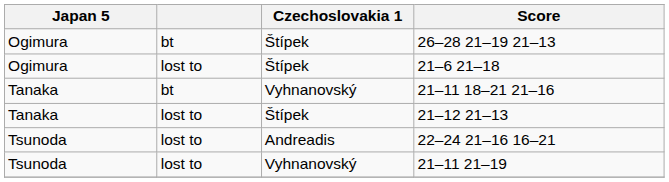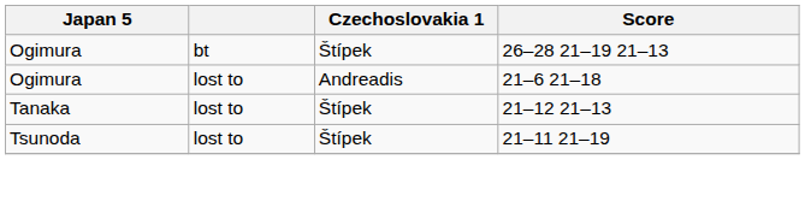 <table class="wikitable">
 <tr>
 <th width=150> Japan 5</th>
 <th width=100></th>
 <th width=150> Czechoslovakia 1</th>
 <th width=250>Score</th>
 </tr>
 <tr>
 <td>Ogimura</td>
 <td>bt</td>
 <td>Štípek</td>
 <td>26–28 21–19 21–13</td>
 </tr>
 <tr>
 <td>Ogimura</td>
 <td>lost to</td>
-<td>Štípek</td>
+<td>Andreadis</td>
 <td>21–6 21–18</td>
-</tr>
-<tr>
-<td>Tanaka</td>
-<td>bt</td>
-<td>Vyhnanovský</td>
-<td>21–11 18–21 21–16</td>
 </tr>
 <tr>
 <td>Tanaka</td>
 <td>lost to</td>
 <td>Štípek</td>
 <td>21–12 21–13</td>
 </tr>
 <tr>
 <td>Tsunoda</td>
 <td>lost to</td>
-<td>Andreadis</td>
-<td>22–24 21–16 16–21</td>
-</tr>
-<tr>
-<td>Tsunoda</td>
-<td>lost to</td>
-<td>Vyhnanovský</td>
+<td>Štípek</td>
 <td>21–11 21–19</td>
 </tr>
 <tr>
 </tr>
 </table>
